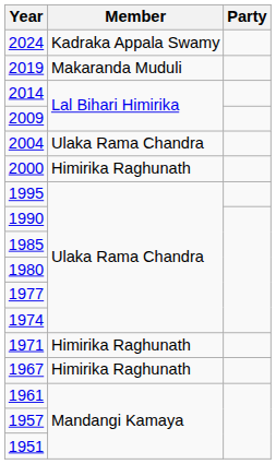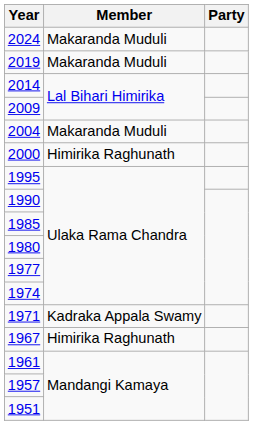 <table class="wikitable sortable">
 <tr>
 <th>Year</th>
 <th>Member</th>
 <th colspan=2>Party</th>
 </tr>
 <tr>
 <td><a href='#'>2024</a></td>
-<td>Kadraka Appala Swamy</td>
+<td>Makaranda Muduli</td>
 <td></td>
 </tr>
 <tr>
 <td><a href='#'>2019</a></td>
 <td>Makaranda Muduli</td>
 <td></td>
 </tr>
 <tr>
 <td><a href='#'>2014</a></td>
 <td rowspan=2><a href='#'>Lal Bihari Himirika</a></td>
 <td></td>
 </tr>
 <tr>
 <td><a href='#'>2009</a></td>
 </tr>
 <tr>
 <td><a href='#'>2004</a></td>
-<td>Ulaka Rama Chandra</td>
+<td>Makaranda Muduli</td>
 <td></td>
 </tr>
 <tr>
 <td><a href='#'>2000</a></td>
 <td>Himirika Raghunath</td>
 <td></td>
 </tr>
 <tr>
 <td><a href='#'>1995</a></td>
 <td rowspan=6>Ulaka Rama Chandra</td>
 <td></td>
 </tr>
 <tr>
 <td><a href='#'>1990</a></td>
 </tr>
 <tr>
 <td><a href='#'>1985</a></td>
 </tr>
 <tr>
 <td><a href='#'>1980</a></td>
 </tr>
 <tr>
 <td><a href='#'>1977</a></td>
 </tr>
 <tr>
 <td><a href='#'>1974</a></td>
 </tr>
 <tr>
 <td><a href='#'>1971</a></td>
-<td>Himirika Raghunath</td>
+<td>Kadraka Appala Swamy</td>
 <td></td>
 </tr>
 <tr>
 <td><a href='#'>1967</a></td>
 <td>Himirika Raghunath</td>
 <td></td>
 </tr>
 <tr>
 <td><a href='#'>1961</a></td>
 <td rowspan=3>Mandangi Kamaya</td>
 </tr>
 <tr>
 <td><a href='#'>1957</a></td>
 </tr>
 <tr>
 <td><a href='#'>1951</a></td>
 </tr>
 </table>
